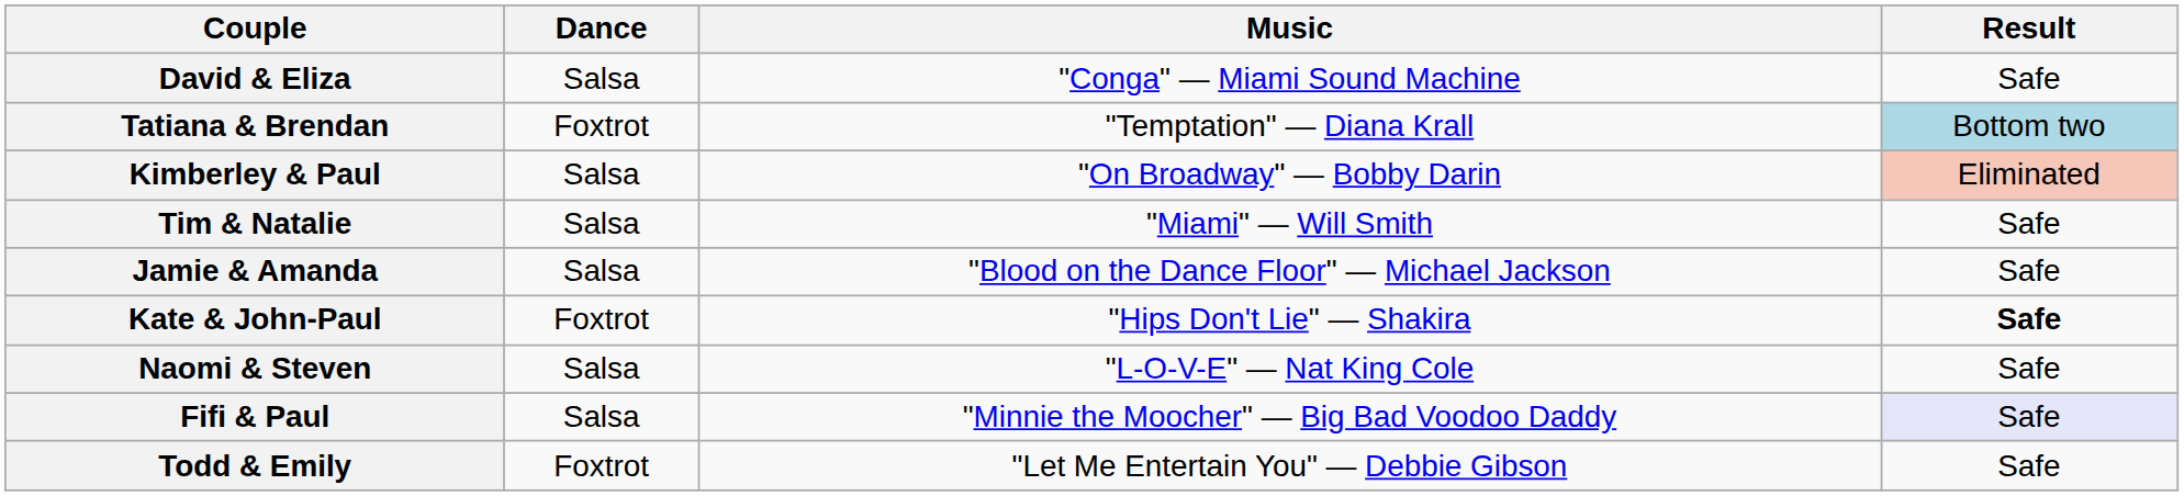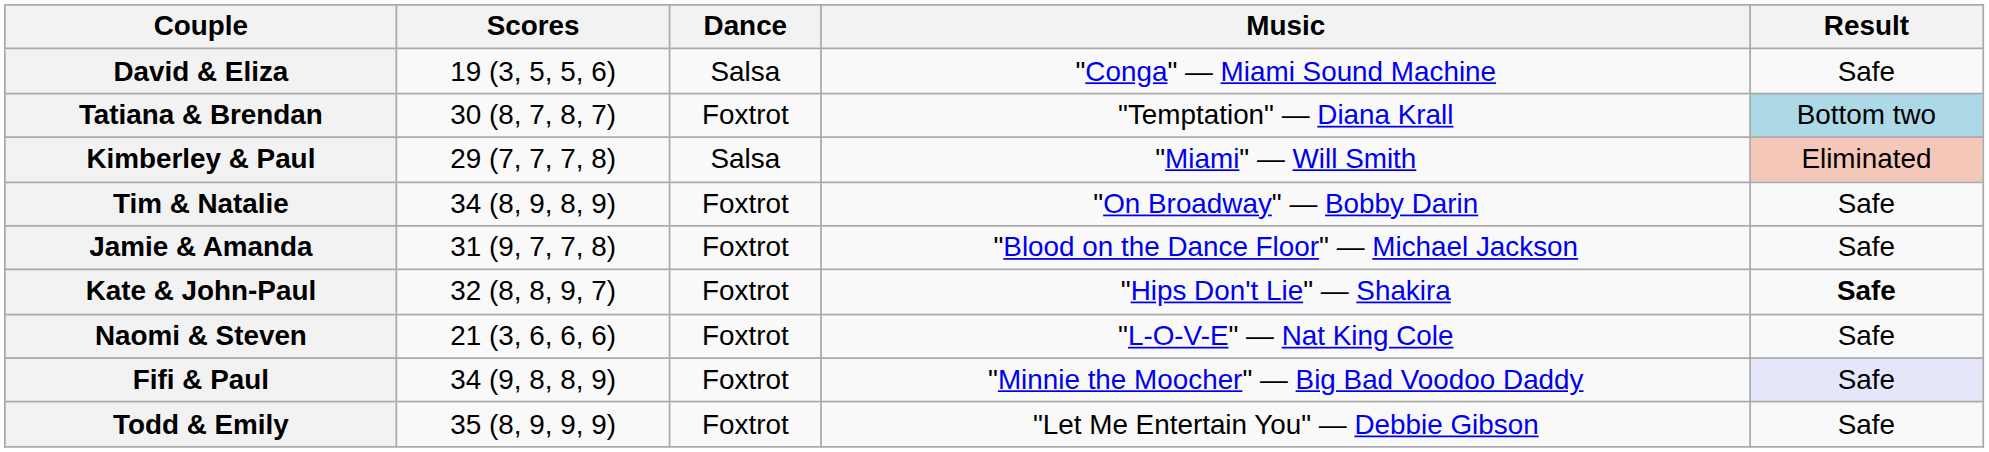 <table class="wikitable sortable" style="text-align:center; width: 90%">
 <tr>
 <th scope="col">Couple</th>
+<th scope="col">Scores</th>
 <th scope="col">Dance</th>
 <th scope="col" class="unsortable">Music</th>
 <th scope="col" class="unsortable">Result</th>
 </tr>
 <tr>
 <th scope="row">David & Eliza</th>
+<td>19 (3, 5, 5, 6)</td>
 <td>Salsa</td>
 <td>"<a href='#'>Conga</a>" — <a href='#'>Miami Sound Machine</a></td>
 <td>Safe</td>
 </tr>
 <tr>
 <th scope="row">Tatiana & Brendan</th>
+<td>30 (8, 7, 8, 7)</td>
 <td>Foxtrot</td>
 <td>"Temptation" — <a href='#'>Diana Krall</a></td>
 <td bgcolor="lightblue">Bottom two</td>
 </tr>
 <tr>
 <th scope="row">Kimberley & Paul</th>
+<td>29 (7, 7, 7, 8)</td>
 <td>Salsa</td>
-<td>"<a href='#'>On Broadway</a>" — <a href='#'>Bobby Darin</a></td>
+<td>"<a href='#'>Miami</a>" — <a href='#'>Will Smith</a></td>
 <td bgcolor="f4c7b8">Eliminated</td>
 </tr>
 <tr>
 <th scope="row">Tim & Natalie</th>
-<td>Salsa</td>
-<td>"<a href='#'>Miami</a>" — <a href='#'>Will Smith</a></td>
+<td>34 (8, 9, 8, 9)</td>
+<td>Foxtrot</td>
+<td>"<a href='#'>On Broadway</a>" — <a href='#'>Bobby Darin</a></td>
 <td>Safe</td>
 </tr>
 <tr>
 <th scope="row">Jamie & Amanda</th>
-<td>Salsa</td>
+<td>31 (9, 7, 7, 8)</td>
+<td>Foxtrot</td>
 <td>"<a href='#'>Blood on the Dance Floor</a>" — <a href='#'>Michael Jackson</a></td>
 <td>Safe</td>
 </tr>
 <tr>
 <th scope="row">Kate & John-Paul</th>
+<td>32 (8, 8, 9, 7)</td>
 <td>Foxtrot</td>
 <td>"<a href='#'>Hips Don't Lie</a>" — <a href='#'>Shakira</a></td>
 <td><strong>Safe</strong></td>
 </tr>
 <tr>
 <th scope="row">Naomi & Steven</th>
-<td>Salsa</td>
+<td>21 (3, 6, 6, 6)</td>
+<td>Foxtrot</td>
 <td>"<a href='#'>L-O-V-E</a>" — <a href='#'>Nat King Cole</a></td>
 <td>Safe</td>
 </tr>
 <tr>
 <th scope="row">Fifi & Paul</th>
-<td>Salsa</td>
+<td>34 (9, 8, 8, 9)</td>
+<td>Foxtrot</td>
 <td>"<a href='#'>Minnie the Moocher</a>" — <a href='#'>Big Bad Voodoo Daddy</a></td>
 <td style="background: lavender;">Safe</td>
 </tr>
 <tr>
 <th scope="row">Todd & Emily</th>
+<td>35 (8, 9, 9, 9)</td>
 <td>Foxtrot</td>
 <td>"Let Me Entertain You" — <a href='#'>Debbie Gibson</a></td>
 <td>Safe</td>
 </tr>
 </table>
